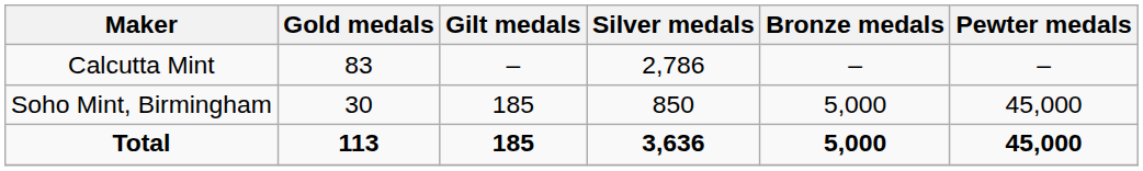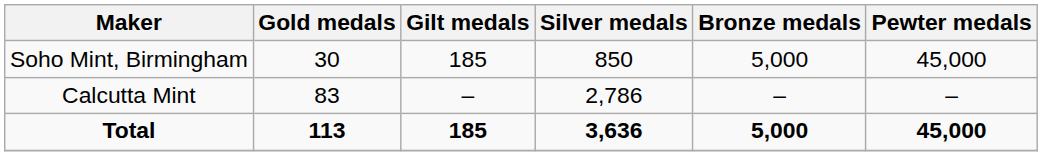 <table class="wikitable" border="1">
 <tr>
 <th>Maker</th>
 <th>Gold medals</th>
 <th>Gilt medals</th>
 <th>Silver medals</th>
 <th>Bronze medals</th>
 <th>Pewter medals</th>
 </tr>
 <tr>
+<td align=center>Soho Mint, Birmingham</td>
+<td align=center>30</td>
+<td align=center>185</td>
+<td align=center>850</td>
+<td align=center>5,000</td>
+<td align=center>45,000</td>
+</tr>
+<tr>
 <td align=center>Calcutta Mint</td>
 <td align=center>83</td>
 <td align=center>–</td>
 <td align=center>2,786</td>
 <td align=center>–</td>
 <td align=center>–</td>
-</tr>
-<tr>
-<td align=center>Soho Mint, Birmingham</td>
-<td align=center>30</td>
-<td align=center>185</td>
-<td align=center>850</td>
-<td align=center>5,000</td>
-<td align=center>45,000</td>
 </tr>
 <tr>
 <td align=center><strong>Total</strong></td>
 <td align=center><strong>113</strong></td>
 <td align=center><strong>185</strong></td>
 <td align=center><strong>3,636</strong></td>
 <td align=center><strong>5,000</strong></td>
 <td align=center><strong>45,000</strong></td>
 </tr>
 <tr>
 </tr>
 </table>
